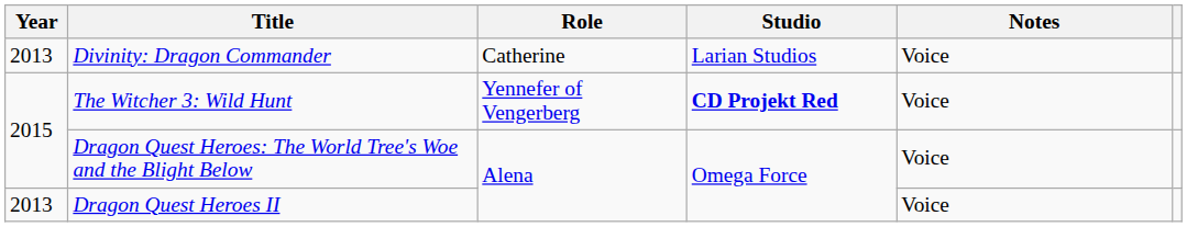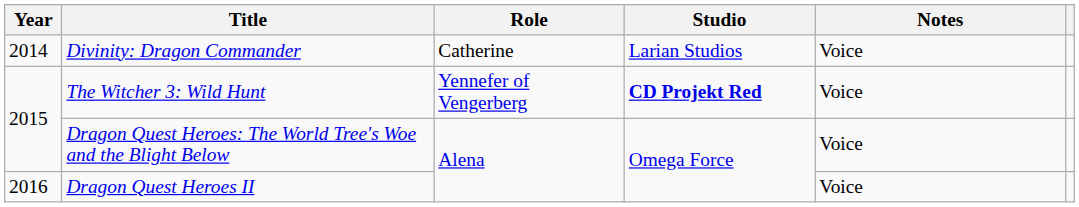 <table class="wikitable">
 <tr>
 <th scope="col" style="width:40px;">Year</th>
 <th scope="col" style="width:300px;">Title</th>
 <th scope="col" style="width:150px;">Role</th>
 <th scope="col" style="width:150px;">Studio</th>
 <th scope="col" style="width:200px;">Notes</th>
 <th class="unsortable"></th>
 </tr>
 <tr>
-<td>2013</td>
+<td>2014</td>
 <td><em><a href='#'>Divinity: Dragon Commander</a></em></td>
 <td>Catherine</td>
 <td><a href='#'>Larian Studios</a></td>
 <td>Voice</td>
 <td></td>
 </tr>
 <tr>
 <td rowspan="2">2015</td>
 <td><em><a href='#'>The Witcher 3: Wild Hunt</a></em></td>
 <td><a href='#'>Yennefer of Vengerberg</a></td>
 <td><strong><a href='#'>CD Projekt Red</a></strong></td>
 <td>Voice</td>
 <td></td>
 </tr>
 <tr>
 <td><em><a href='#'>Dragon Quest Heroes: The World Tree's Woe and the Blight Below</a></em></td>
 <td rowspan="2"><a href='#'>Alena</a></td>
 <td rowspan="2"><a href='#'>Omega Force</a></td>
 <td>Voice</td>
 <td></td>
 </tr>
 <tr>
-<td>2013</td>
+<td>2016</td>
 <td><em><a href='#'>Dragon Quest Heroes II</a></em></td>
 <td>Voice</td>
 <td></td>
 </tr>
 </table>
